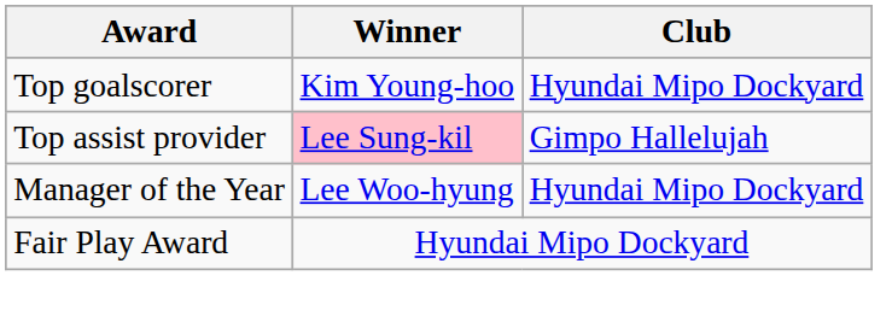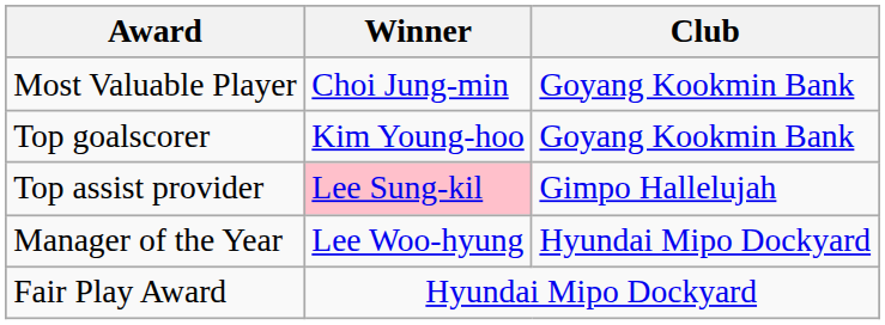 <table class="wikitable">
 <tr>
 <th>Award</th>
 <th>Winner</th>
 <th>Club</th>
 </tr>
 <tr>
+<td>Most Valuable Player</td>
+<td> <a href='#'>Choi Jung-min</a></td>
+<td><a href='#'>Goyang Kookmin Bank</a></td>
+</tr>
+<tr>
 <td>Top goalscorer</td>
 <td> <a href='#'>Kim Young-hoo</a></td>
-<td><a href='#'>Hyundai Mipo Dockyard</a></td>
+<td><a href='#'>Goyang Kookmin Bank</a></td>
 </tr>
 <tr>
 <td>Top assist provider</td>
 <td style="background: pink;"> <a href='#'>Lee Sung-kil</a></td>
 <td><a href='#'>Gimpo Hallelujah</a></td>
 </tr>
 <tr>
 <td>Manager of the Year</td>
 <td> <a href='#'>Lee Woo-hyung</a></td>
 <td><a href='#'>Hyundai Mipo Dockyard</a></td>
 </tr>
 <tr>
 <td>Fair Play Award</td>
 <td colspan="2" align="center"><a href='#'>Hyundai Mipo Dockyard</a></td>
 </tr>
 </table>
